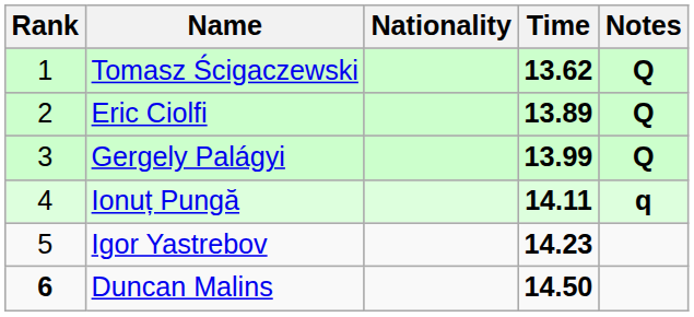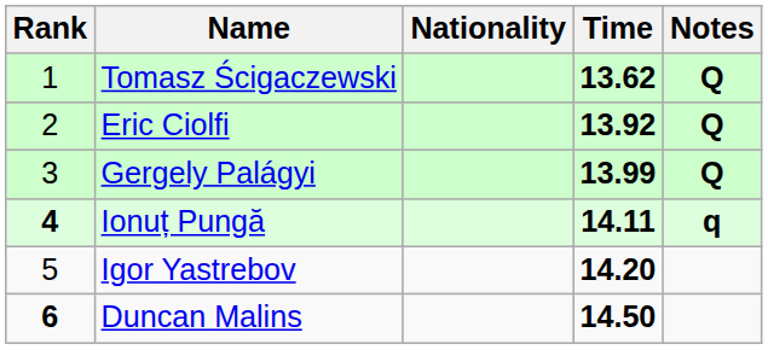 <table class="wikitable sortable" style="text-align:center">
 <tr>
 <th>Rank</th>
 <th>Name</th>
 <th>Nationality</th>
 <th>Time</th>
 <th>Notes</th>
 </tr>
 <tr bgcolor=ccffcc>
 <td>1</td>
 <td align=left><a href='#'>Tomasz Ścigaczewski</a></td>
 <td align=left></td>
 <td><strong>13.62</strong></td>
 <td><strong>Q</strong></td>
 </tr>
 <tr bgcolor=ccffcc>
 <td>2</td>
 <td align=left><a href='#'>Eric Ciolfi</a></td>
 <td align=left></td>
-<td><strong>13.89</strong></td>
+<td><strong>13.92</strong></td>
 <td><strong>Q</strong></td>
 </tr>
 <tr bgcolor=ccffcc>
 <td>3</td>
 <td align=left><a href='#'>Gergely Palágyi</a></td>
 <td align=left></td>
 <td><strong>13.99</strong></td>
 <td><strong>Q</strong></td>
 </tr>
 <tr bgcolor=ddffdd>
-<td>4</td>
+<td><strong>4</strong></td>
 <td align=left><a href='#'>Ionuț Pungă</a></td>
 <td align=left></td>
 <td><strong>14.11</strong></td>
 <td><strong>q</strong></td>
 </tr>
 <tr>
 <td>5</td>
 <td align=left><a href='#'>Igor Yastrebov</a></td>
 <td align=left></td>
-<td><strong>14.23</strong></td>
+<td><strong>14.20</strong></td>
 <td></td>
 </tr>
 <tr>
 <td><strong>6</strong></td>
 <td align=left><a href='#'>Duncan Malins</a></td>
 <td align=left></td>
 <td><strong>14.50</strong></td>
 <td></td>
 </tr>
 </table>
